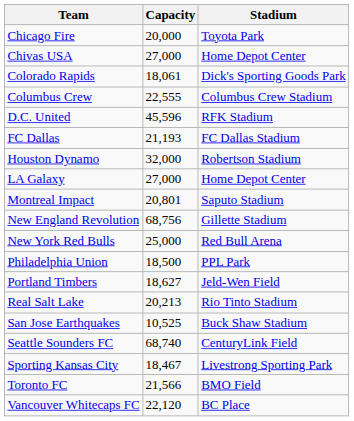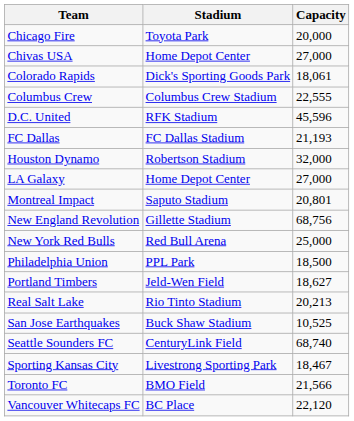 <table class="wikitable sortable" style="text-align:left">
 <tr>
 <th>Team</th>
+<th>Stadium</th>
 <th>Capacity</th>
-<th>Stadium</th>
 </tr>
 <tr>
 <td><a href='#'>Chicago Fire</a></td>
+<td><a href='#'>Toyota Park</a></td>
 <td>20,000</td>
-<td><a href='#'>Toyota Park</a></td>
 </tr>
 <tr>
 <td><a href='#'>Chivas USA</a></td>
+<td><a href='#'>Home Depot Center</a></td>
 <td>27,000</td>
-<td><a href='#'>Home Depot Center</a></td>
 </tr>
 <tr>
 <td><a href='#'>Colorado Rapids</a></td>
+<td><a href='#'>Dick's Sporting Goods Park</a></td>
 <td>18,061</td>
-<td><a href='#'>Dick's Sporting Goods Park</a></td>
 </tr>
 <tr>
 <td><a href='#'>Columbus Crew</a></td>
+<td><a href='#'>Columbus Crew Stadium</a></td>
 <td>22,555</td>
-<td><a href='#'>Columbus Crew Stadium</a></td>
 </tr>
 <tr>
 <td><a href='#'>D.C. United</a></td>
+<td><a href='#'>RFK Stadium</a></td>
 <td>45,596</td>
-<td><a href='#'>RFK Stadium</a></td>
 </tr>
 <tr>
 <td><a href='#'>FC Dallas</a></td>
+<td><a href='#'>FC Dallas Stadium</a></td>
 <td>21,193</td>
-<td><a href='#'>FC Dallas Stadium</a></td>
 </tr>
 <tr>
 <td><a href='#'>Houston Dynamo</a></td>
+<td><a href='#'>Robertson Stadium</a></td>
 <td>32,000</td>
-<td><a href='#'>Robertson Stadium</a></td>
 </tr>
 <tr>
 <td><a href='#'>LA Galaxy</a></td>
+<td><a href='#'>Home Depot Center</a></td>
 <td>27,000</td>
-<td><a href='#'>Home Depot Center</a></td>
 </tr>
 <tr>
 <td><a href='#'>Montreal Impact</a></td>
+<td><a href='#'>Saputo Stadium</a></td>
 <td>20,801</td>
-<td><a href='#'>Saputo Stadium</a></td>
 </tr>
 <tr>
 <td><a href='#'>New England Revolution</a></td>
+<td><a href='#'>Gillette Stadium</a></td>
 <td>68,756</td>
-<td><a href='#'>Gillette Stadium</a></td>
 </tr>
 <tr>
 <td><a href='#'>New York Red Bulls</a></td>
+<td><a href='#'>Red Bull Arena</a></td>
 <td>25,000</td>
-<td><a href='#'>Red Bull Arena</a></td>
 </tr>
 <tr>
 <td><a href='#'>Philadelphia Union</a></td>
+<td><a href='#'>PPL Park</a></td>
 <td>18,500</td>
-<td><a href='#'>PPL Park</a></td>
 </tr>
 <tr>
 <td><a href='#'>Portland Timbers</a></td>
+<td><a href='#'>Jeld-Wen Field</a></td>
 <td>18,627</td>
-<td><a href='#'>Jeld-Wen Field</a></td>
 </tr>
 <tr>
 <td><a href='#'>Real Salt Lake</a></td>
+<td><a href='#'>Rio Tinto Stadium</a></td>
 <td>20,213</td>
-<td><a href='#'>Rio Tinto Stadium</a></td>
 </tr>
 <tr>
 <td><a href='#'>San Jose Earthquakes</a></td>
+<td><a href='#'>Buck Shaw Stadium</a></td>
 <td>10,525</td>
-<td><a href='#'>Buck Shaw Stadium</a></td>
 </tr>
 <tr>
 <td><a href='#'>Seattle Sounders FC</a></td>
+<td><a href='#'>CenturyLink Field</a></td>
 <td>68,740</td>
-<td><a href='#'>CenturyLink Field</a></td>
 </tr>
 <tr>
 <td><a href='#'>Sporting Kansas City</a></td>
+<td><a href='#'>Livestrong Sporting Park</a></td>
 <td>18,467</td>
-<td><a href='#'>Livestrong Sporting Park</a></td>
 </tr>
 <tr>
 <td><a href='#'>Toronto FC</a></td>
+<td><a href='#'>BMO Field</a></td>
 <td>21,566</td>
-<td><a href='#'>BMO Field</a></td>
 </tr>
 <tr>
 <td><a href='#'>Vancouver Whitecaps FC</a></td>
+<td><a href='#'>BC Place</a></td>
 <td>22,120</td>
-<td><a href='#'>BC Place</a></td>
 </tr>
 </table>
